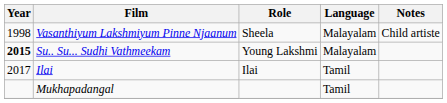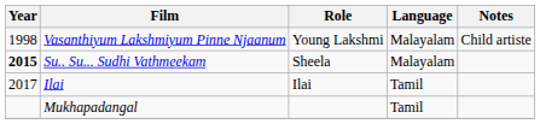 <table class="wikitable">
 <tr>
 <th>Year</th>
 <th>Film</th>
 <th>Role</th>
 <th>Language</th>
 <th>Notes</th>
 </tr>
 <tr>
 <td rowspan="1">1998</td>
 <td><em><a href='#'>Vasanthiyum Lakshmiyum Pinne Njaanum</a></em></td>
-<td>Sheela</td>
+<td>Young Lakshmi</td>
 <td>Malayalam</td>
 <td>Child artiste</td>
 </tr>
 <tr>
 <td rowspan="1"><strong>2015</strong></td>
 <td><em><a href='#'>Su.. Su... Sudhi Vathmeekam</a></em></td>
-<td>Young Lakshmi</td>
+<td>Sheela</td>
 <td>Malayalam</td>
 <td></td>
 </tr>
 <tr>
 <td rowspan="1">2017</td>
 <td><em><a href='#'>Ilai</a></em></td>
 <td>Ilai</td>
 <td>Tamil</td>
 <td></td>
 </tr>
 <tr>
 <td rowspan="1"></td>
 <td><em>Mukhapadangal</em></td>
 <td></td>
 <td>Tamil</td>
 <td></td>
 </tr>
 <tr>
 </tr>
 </table>
